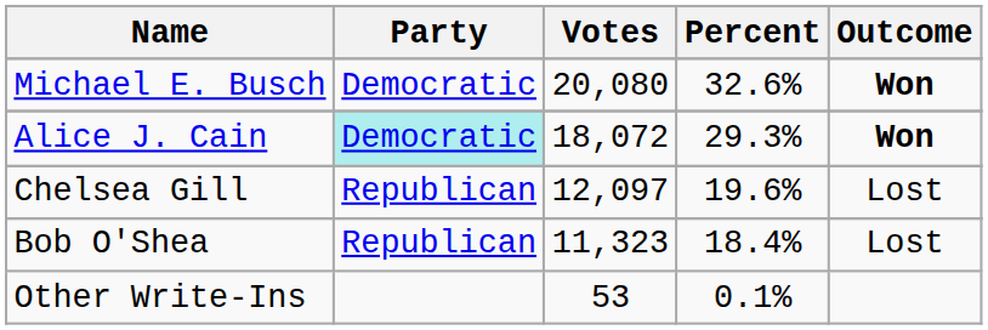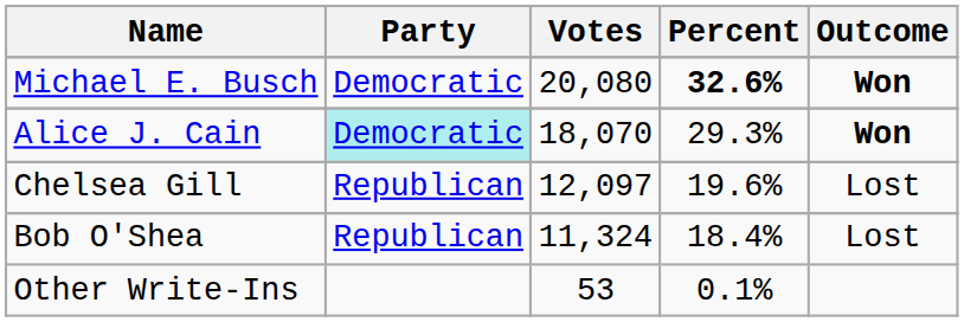 <table class=wikitable style="text-align:center">
 <tr>
 <th>Name</th>
 <th>Party</th>
 <th>Votes</th>
 <th>Percent</th>
 <th>Outcome</th>
 </tr>
 <tr>
 </tr>
 <tr>
 <td align=left><a href='#'>Michael E. Busch</a></td>
 <td><a href='#'>Democratic</a></td>
 <td>20,080</td>
-<td>32.6%</td>
+<td><strong>32.6%</strong></td>
 <td><strong>Won</strong></td>
 </tr>
 <tr>
 </tr>
 <tr>
 <td align=left><a href='#'>Alice J. Cain</a></td>
 <td style="background: paleturquoise;"><a href='#'>Democratic</a></td>
-<td>18,072</td>
+<td>18,070</td>
 <td>29.3%</td>
 <td><strong>Won</strong></td>
 </tr>
 <tr>
 </tr>
 <tr>
 <td align=left>Chelsea Gill</td>
 <td><a href='#'>Republican</a></td>
 <td>12,097</td>
 <td>19.6%</td>
 <td>Lost</td>
 </tr>
 <tr>
 </tr>
 <tr>
 <td align=left>Bob O'Shea</td>
 <td><a href='#'>Republican</a></td>
-<td>11,323</td>
+<td>11,324</td>
 <td>18.4%</td>
 <td>Lost</td>
 </tr>
 <tr>
 <td align=left>Other Write-Ins</td>
 <td></td>
 <td>53</td>
 <td>0.1%</td>
 <td></td>
 </tr>
 </table>
